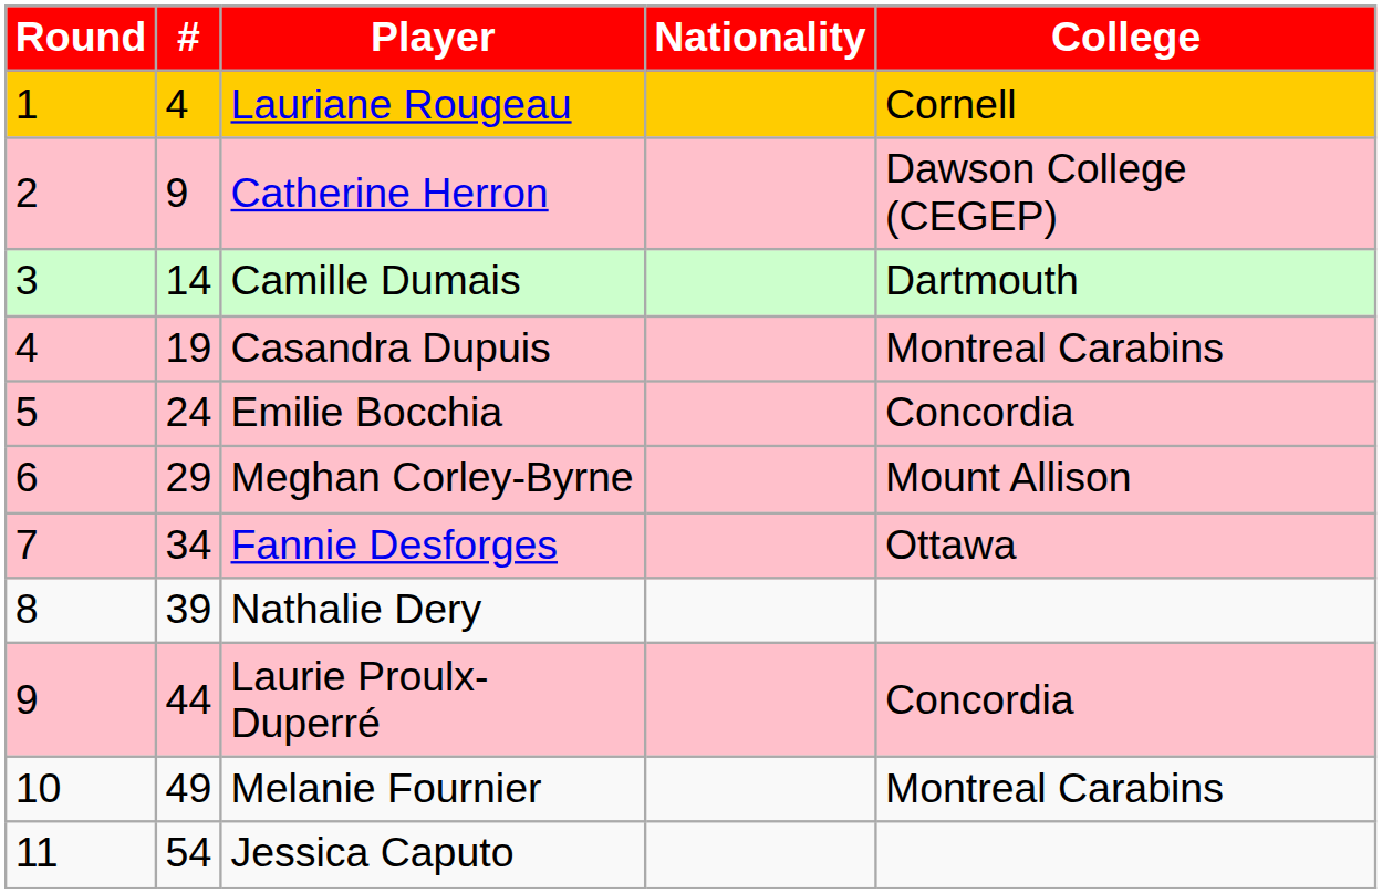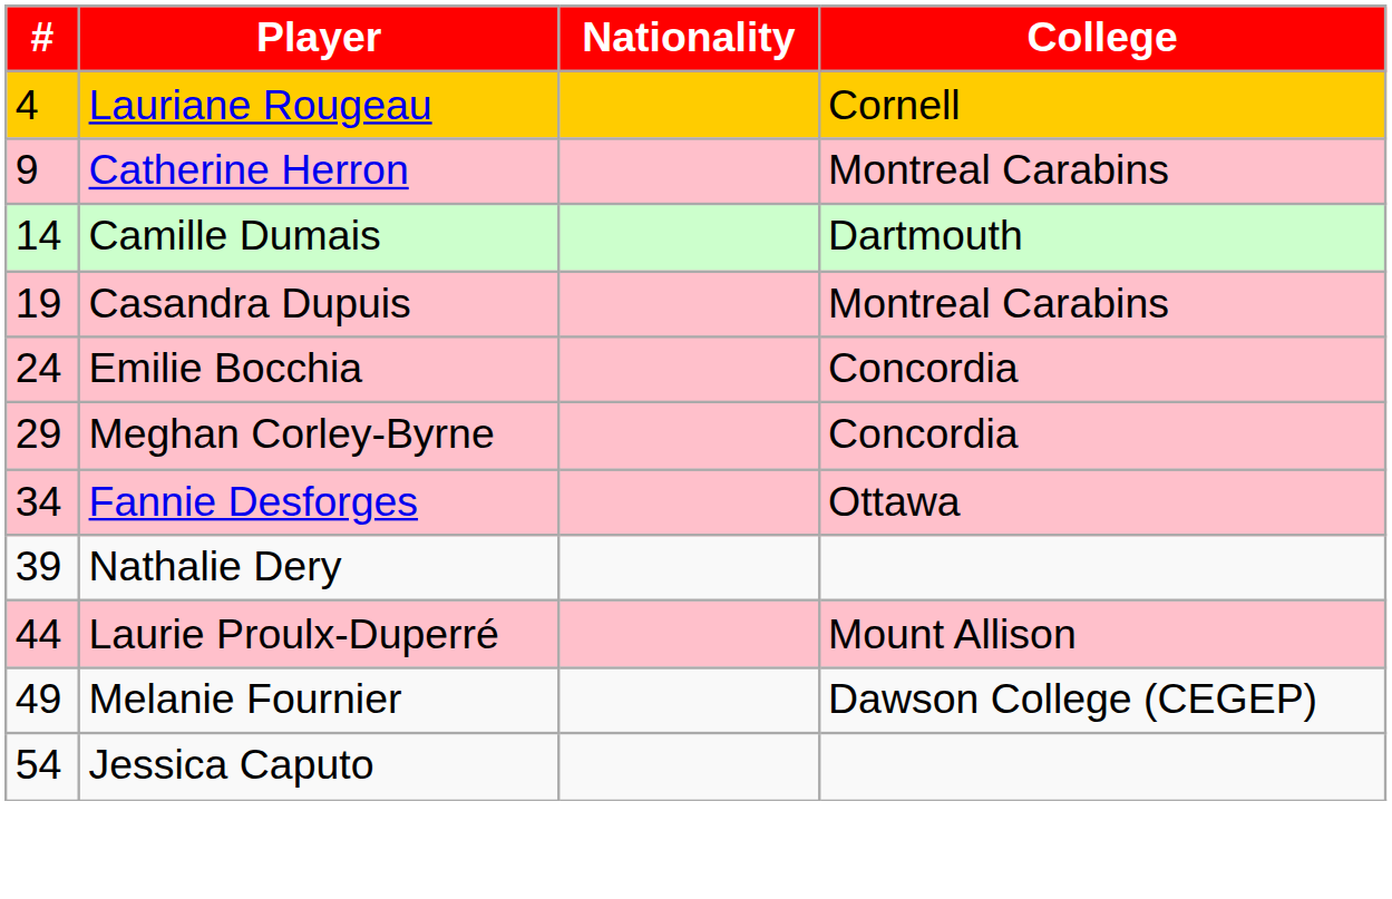 <table class="wikitable" width="60%">
 <tr align="center"  style="background:red;color:#FFFFFF;">
-<td><strong>Round</strong></td>
 <td><strong>#</strong></td>
 <td><strong>Player</strong></td>
 <td><strong>Nationality</strong></td>
 <td><strong>College</strong></td>
 </tr>
 <tr bgcolor="#FFCC00">
-<td>1</td>
 <td>4</td>
 <td><a href='#'>Lauriane Rougeau</a></td>
 <td></td>
 <td>Cornell</td>
 </tr>
 <tr bgcolor="pink">
-<td>2</td>
 <td>9</td>
 <td><a href='#'>Catherine Herron</a></td>
 <td></td>
-<td>Dawson College (CEGEP)</td>
+<td>Montreal Carabins</td>
 </tr>
 <tr bgcolor="#CCFFCC">
-<td>3</td>
 <td>14</td>
 <td>Camille Dumais</td>
 <td></td>
 <td>Dartmouth</td>
 </tr>
 <tr bgcolor="pink">
-<td>4</td>
 <td>19</td>
 <td>Casandra Dupuis</td>
 <td></td>
 <td>Montreal Carabins</td>
 </tr>
 <tr bgcolor="pink">
-<td>5</td>
 <td>24</td>
 <td>Emilie Bocchia</td>
 <td></td>
 <td>Concordia</td>
 </tr>
 <tr bgcolor="pink">
-<td>6</td>
 <td>29</td>
 <td>Meghan Corley-Byrne</td>
 <td></td>
-<td>Mount Allison</td>
+<td>Concordia</td>
 </tr>
 <tr bgcolor="pink">
-<td>7</td>
 <td>34</td>
 <td><a href='#'>Fannie Desforges</a></td>
 <td></td>
 <td>Ottawa</td>
 </tr>
 <tr>
-<td>8</td>
 <td>39</td>
 <td>Nathalie Dery</td>
 <td></td>
 <td></td>
 </tr>
 <tr bgcolor="pink">
-<td>9</td>
 <td>44</td>
 <td>Laurie Proulx-Duperré</td>
 <td></td>
-<td>Concordia</td>
+<td>Mount Allison</td>
 </tr>
 <tr>
-<td>10</td>
 <td>49</td>
 <td>Melanie Fournier</td>
 <td></td>
-<td>Montreal Carabins</td>
+<td>Dawson College (CEGEP)</td>
 </tr>
 <tr>
-<td>11</td>
 <td>54</td>
 <td>Jessica Caputo</td>
 <td></td>
 <td></td>
 </tr>
 </table>
